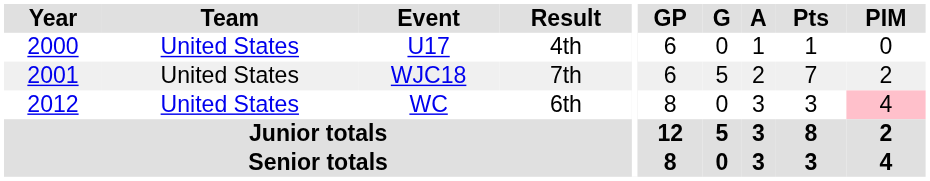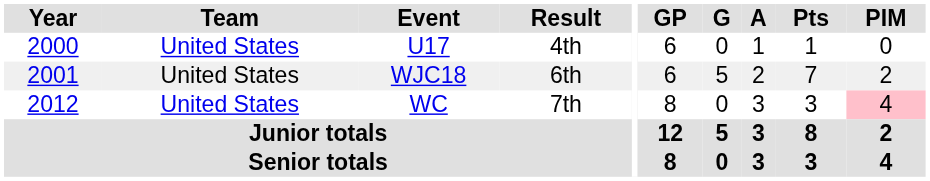 <table border="0" cellpadding="1" cellspacing="0" ID="Table3" style="text-align:center; width:40em">
 <tr ALIGN="center" bgcolor="#e0e0e0">
 <th>Year</th>
 <th>Team</th>
 <th>Event</th>
 <th>Result</th>
 <th rowspan="99" bgcolor="#ffffff"></th>
 <th>GP</th>
 <th>G</th>
 <th>A</th>
 <th>Pts</th>
 <th>PIM</th>
 </tr>
 <tr>
 <td><a href='#'>2000</a></td>
 <td><a href='#'>United States</a></td>
 <td><a href='#'>U17</a></td>
 <td>4th</td>
 <td>6</td>
 <td>0</td>
 <td>1</td>
 <td>1</td>
 <td>0</td>
 </tr>
 <tr bgcolor="#f0f0f0">
 <td><a href='#'>2001</a></td>
 <td>United States</td>
 <td><a href='#'>WJC18</a></td>
-<td>7th</td>
+<td>6th</td>
 <td>6</td>
 <td>5</td>
 <td>2</td>
 <td>7</td>
 <td>2</td>
 </tr>
 <tr>
 <td><a href='#'>2012</a></td>
 <td><a href='#'>United States</a></td>
 <td><a href='#'>WC</a></td>
-<td>6th</td>
+<td>7th</td>
 <td>8</td>
 <td>0</td>
 <td>3</td>
 <td>3</td>
 <td style="background: pink;">4</td>
 </tr>
 <tr bgcolor="#e0e0e0">
 <th colspan="4">Junior totals</th>
 <th>12</th>
 <th>5</th>
 <th>3</th>
 <th>8</th>
 <th>2</th>
 </tr>
 <tr bgcolor="#e0e0e0">
 <th colspan="4">Senior totals</th>
 <th>8</th>
 <th>0</th>
 <th>3</th>
 <th>3</th>
 <th>4</th>
 </tr>
 </table>
